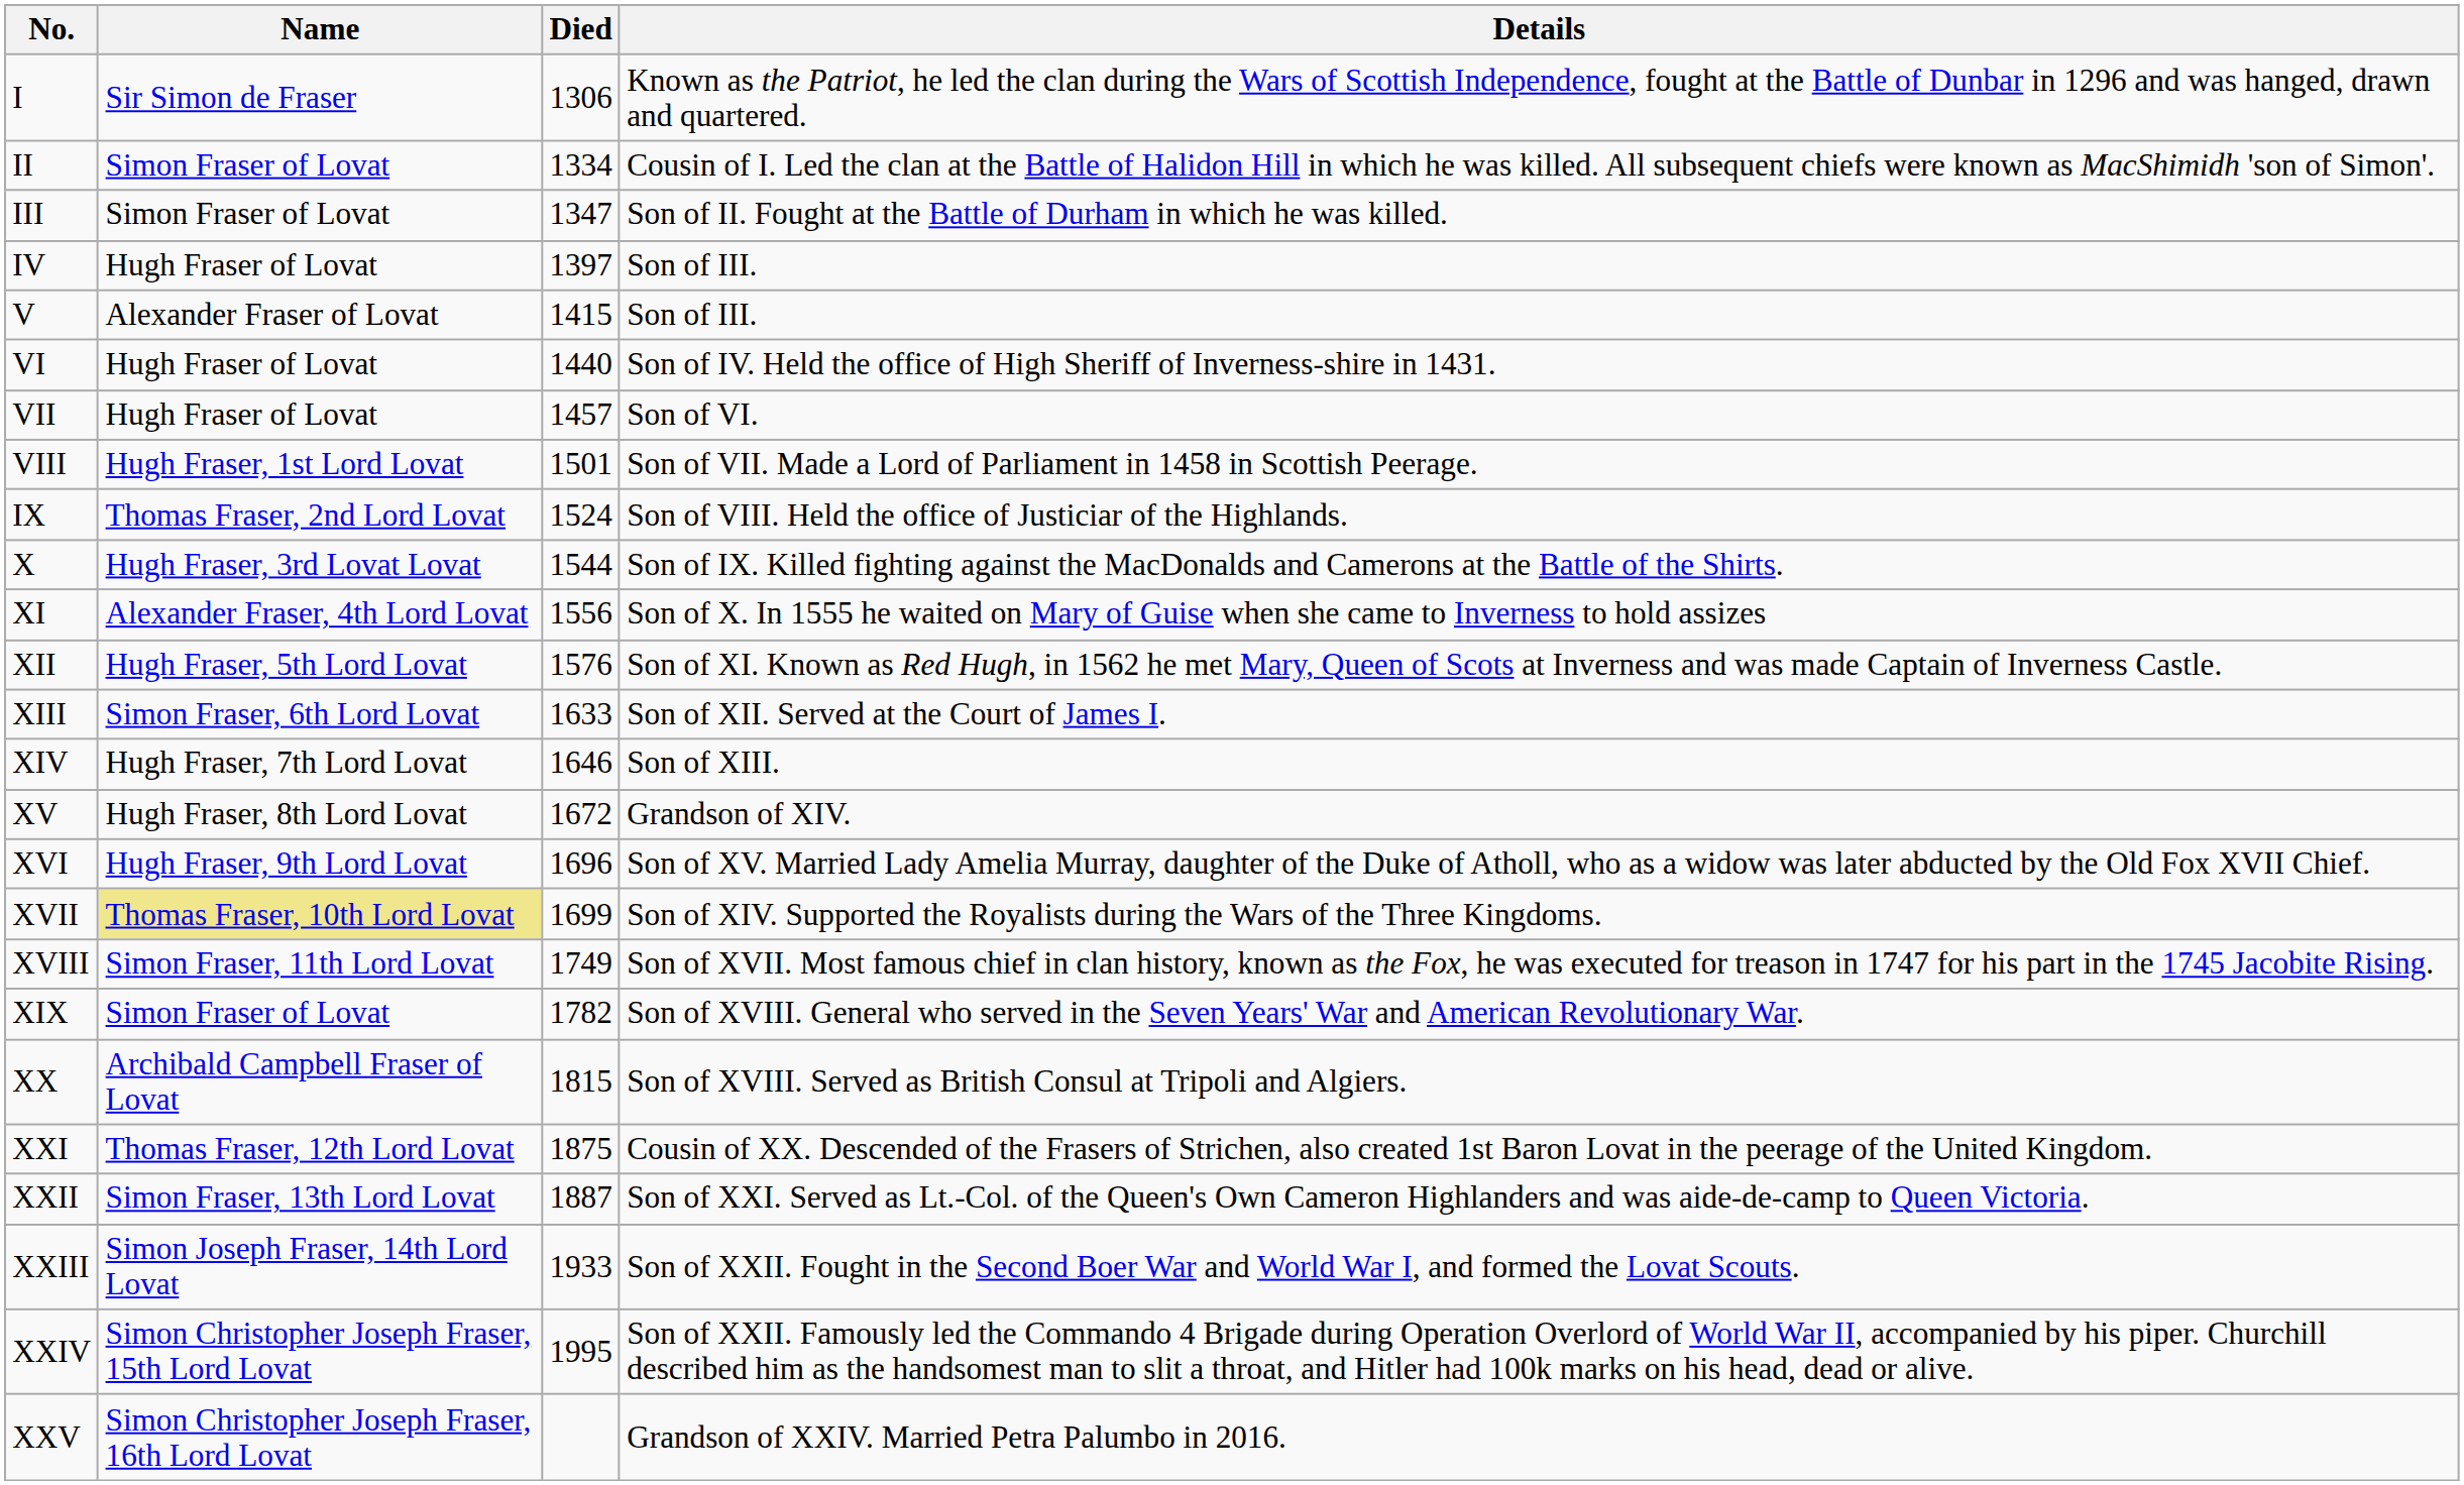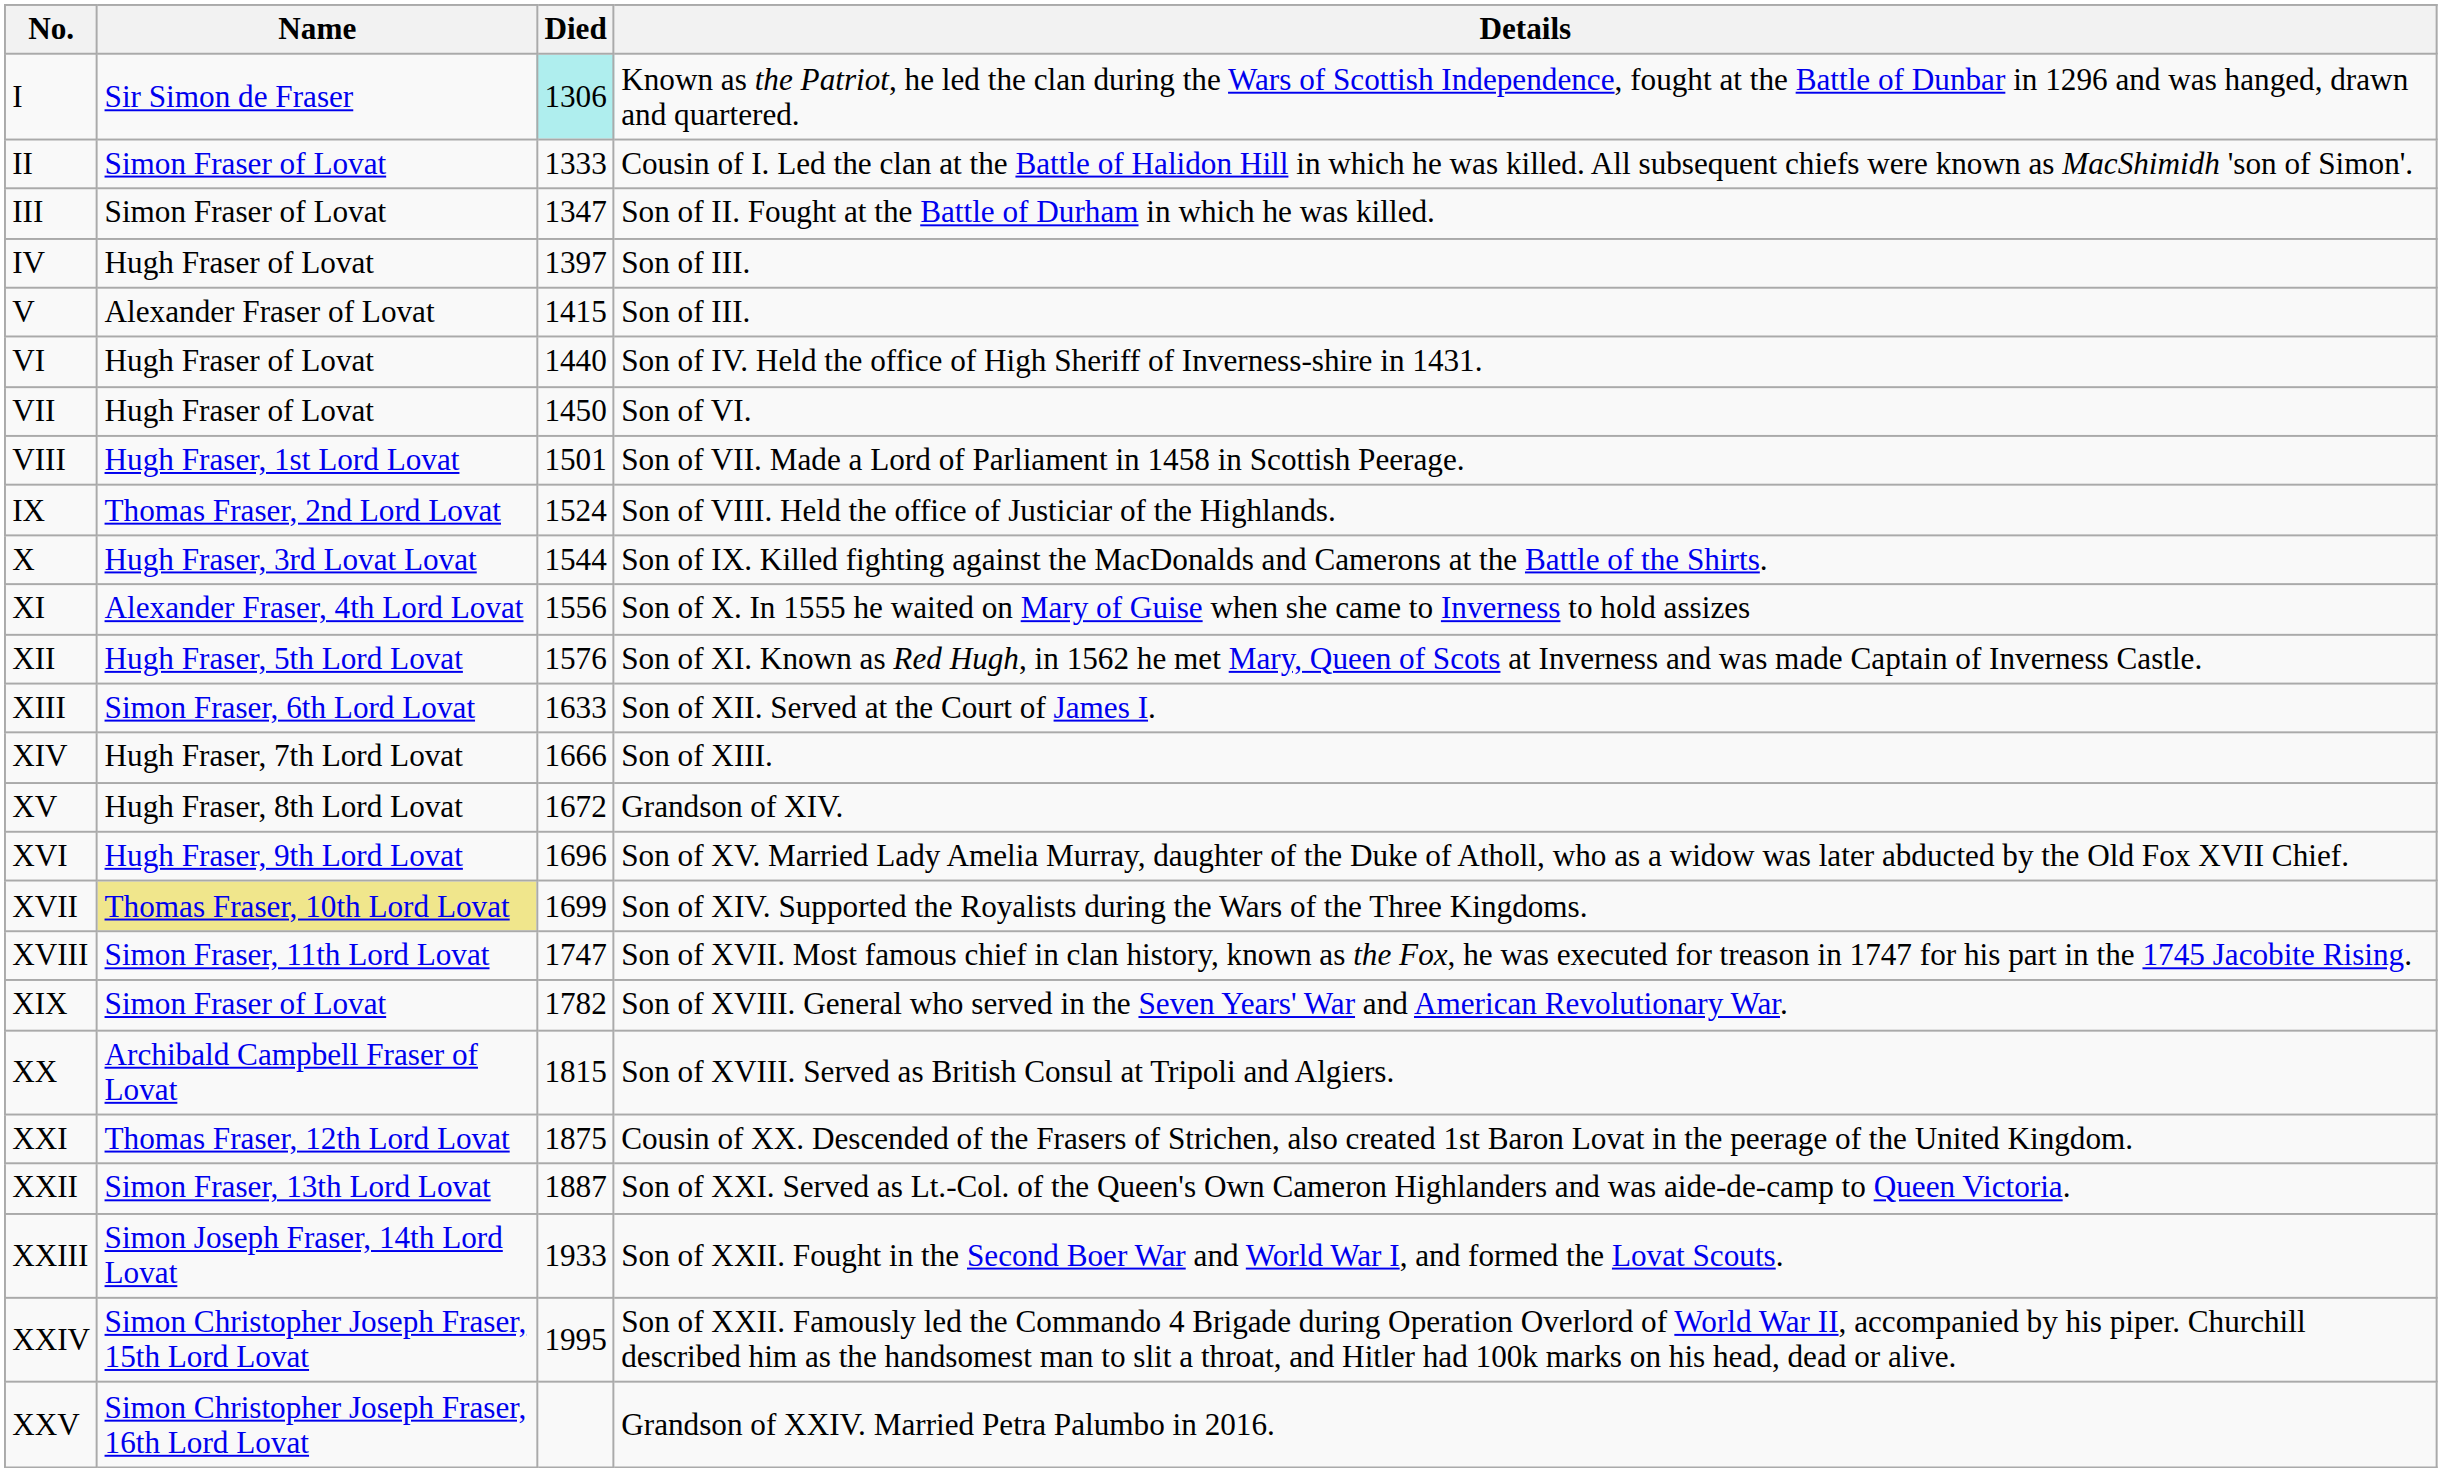 <table class="wikitable">
 <tr>
 <th>No.</th>
 <th>Name</th>
 <th>Died</th>
 <th>Details</th>
 </tr>
 <tr>
 <td>I</td>
 <td><a href='#'>Sir Simon de Fraser</a></td>
-<td>1306</td>
+<td style="background: paleturquoise;">1306</td>
 <td>Known as <em>the Patriot</em>, he led the clan during the <a href='#'>Wars of Scottish Independence</a>, fought at the <a href='#'>Battle of Dunbar</a> in 1296 and was hanged, drawn and quartered.</td>
 </tr>
 <tr>
 <td>II</td>
 <td><a href='#'>Simon Fraser of Lovat</a></td>
-<td>1334</td>
+<td>1333</td>
 <td>Cousin of I. Led the clan at the <a href='#'>Battle of Halidon Hill</a> in which he was killed. All subsequent chiefs were known as <em>MacShimidh</em> 'son of Simon'.</td>
 </tr>
 <tr>
 <td>III</td>
 <td>Simon Fraser of Lovat</td>
 <td>1347</td>
 <td>Son of II. Fought at the <a href='#'>Battle of Durham</a> in which he was killed.</td>
 </tr>
 <tr>
 <td>IV</td>
 <td>Hugh Fraser of Lovat</td>
 <td>1397</td>
 <td>Son of III.</td>
 </tr>
 <tr>
 <td>V</td>
 <td>Alexander Fraser of Lovat</td>
 <td>1415</td>
 <td>Son of III.</td>
 </tr>
 <tr>
 <td>VI</td>
 <td>Hugh Fraser of Lovat</td>
 <td>1440</td>
 <td>Son of IV. Held the office of High Sheriff of Inverness-shire in 1431.</td>
 </tr>
 <tr>
 <td>VII</td>
 <td>Hugh Fraser of Lovat</td>
-<td>1457</td>
+<td>1450</td>
 <td>Son of VI.</td>
 </tr>
 <tr>
 <td>VIII</td>
 <td><a href='#'>Hugh Fraser, 1st Lord Lovat</a></td>
 <td>1501</td>
 <td>Son of VII. Made a Lord of Parliament in 1458 in Scottish Peerage.</td>
 </tr>
 <tr>
 <td>IX</td>
 <td><a href='#'>Thomas Fraser, 2nd Lord Lovat</a></td>
 <td>1524</td>
 <td>Son of VIII. Held the office of Justiciar of the Highlands.</td>
 </tr>
 <tr>
 <td>X</td>
 <td><a href='#'>Hugh Fraser, 3rd Lovat Lovat</a></td>
 <td>1544</td>
 <td>Son of IX. Killed fighting against the MacDonalds and Camerons at the <a href='#'>Battle of the Shirts</a>.</td>
 </tr>
 <tr>
 <td>XI</td>
 <td><a href='#'>Alexander Fraser, 4th Lord Lovat</a></td>
 <td>1556</td>
 <td>Son of X. In 1555 he waited on <a href='#'>Mary of Guise</a> when she came to <a href='#'>Inverness</a> to hold assizes</td>
 </tr>
 <tr>
 <td>XII</td>
 <td><a href='#'>Hugh Fraser, 5th Lord Lovat</a></td>
 <td>1576</td>
 <td>Son of XI. Known as <em>Red Hugh</em>, in 1562 he met <a href='#'>Mary, Queen of Scots</a> at Inverness and was made Captain of Inverness Castle.</td>
 </tr>
 <tr>
 <td>XIII</td>
 <td><a href='#'>Simon Fraser, 6th Lord Lovat</a></td>
 <td>1633</td>
 <td>Son of XII. Served at the Court of <a href='#'>James I</a>.</td>
 </tr>
 <tr>
 <td>XIV</td>
 <td>Hugh Fraser, 7th Lord Lovat</td>
-<td>1646</td>
+<td>1666</td>
 <td>Son of XIII.</td>
 </tr>
 <tr>
 <td>XV</td>
 <td>Hugh Fraser, 8th Lord Lovat</td>
 <td>1672</td>
 <td>Grandson of XIV.</td>
 </tr>
 <tr>
 <td>XVI</td>
 <td><a href='#'>Hugh Fraser, 9th Lord Lovat</a></td>
 <td>1696</td>
 <td>Son of XV. Married Lady Amelia Murray, daughter of the Duke of Atholl, who as a widow was later abducted by the Old Fox XVII Chief.</td>
 </tr>
 <tr>
 <td>XVII</td>
 <td style="background: khaki;"><a href='#'>Thomas Fraser, 10th Lord Lovat</a></td>
 <td>1699</td>
 <td>Son of XIV. Supported the Royalists during the Wars of the Three Kingdoms.</td>
 </tr>
 <tr>
 <td>XVIII</td>
 <td><a href='#'>Simon Fraser, 11th Lord Lovat</a></td>
-<td>1749</td>
+<td>1747</td>
 <td>Son of XVII. Most famous chief in clan history, known as <em>the</em> <em>Fox</em>, he was executed for treason in 1747 for his part in the <a href='#'>1745 Jacobite Rising</a>.</td>
 </tr>
 <tr>
 <td>XIX</td>
 <td><a href='#'>Simon Fraser of Lovat</a></td>
 <td>1782</td>
 <td>Son of XVIII. General who served in the <a href='#'>Seven Years' War</a> and <a href='#'>American Revolutionary War</a>.</td>
 </tr>
 <tr>
 <td>XX</td>
 <td><a href='#'>Archibald Campbell Fraser of Lovat</a></td>
 <td>1815</td>
 <td>Son of XVIII. Served as British Consul at Tripoli and Algiers.</td>
 </tr>
 <tr>
 <td>XXI</td>
 <td><a href='#'>Thomas Fraser, 12th Lord Lovat</a></td>
 <td>1875</td>
 <td>Cousin of XX. Descended of the Frasers of Strichen, also created 1st Baron Lovat in the peerage of the United Kingdom.</td>
 </tr>
 <tr>
 <td>XXII</td>
 <td><a href='#'>Simon Fraser, 13th Lord Lovat</a></td>
 <td>1887</td>
 <td>Son of XXI. Served as Lt.-Col. of the Queen's Own Cameron Highlanders and was aide-de-camp to <a href='#'>Queen Victoria</a>.</td>
 </tr>
 <tr>
 <td>XXIII</td>
 <td><a href='#'>Simon Joseph Fraser, 14th Lord Lovat</a></td>
 <td>1933</td>
 <td>Son of XXII. Fought in the <a href='#'>Second Boer War</a> and <a href='#'>World War I</a>, and formed the <a href='#'>Lovat Scouts</a>.</td>
 </tr>
 <tr>
 <td>XXIV</td>
 <td><a href='#'>Simon Christopher Joseph Fraser, 15th Lord Lovat</a></td>
 <td>1995</td>
 <td>Son of XXII. Famously led the Commando 4 Brigade during Operation Overlord of <a href='#'>World War II</a>, accompanied by his piper. Churchill described him as the handsomest man to slit a throat, and Hitler had 100k marks on his head, dead or alive.</td>
 </tr>
 <tr>
 <td>XXV</td>
 <td><a href='#'>Simon Christopher Joseph Fraser, 16th Lord Lovat</a></td>
 <td></td>
 <td>Grandson of XXIV. Married Petra Palumbo in 2016.</td>
 </tr>
 </table>
